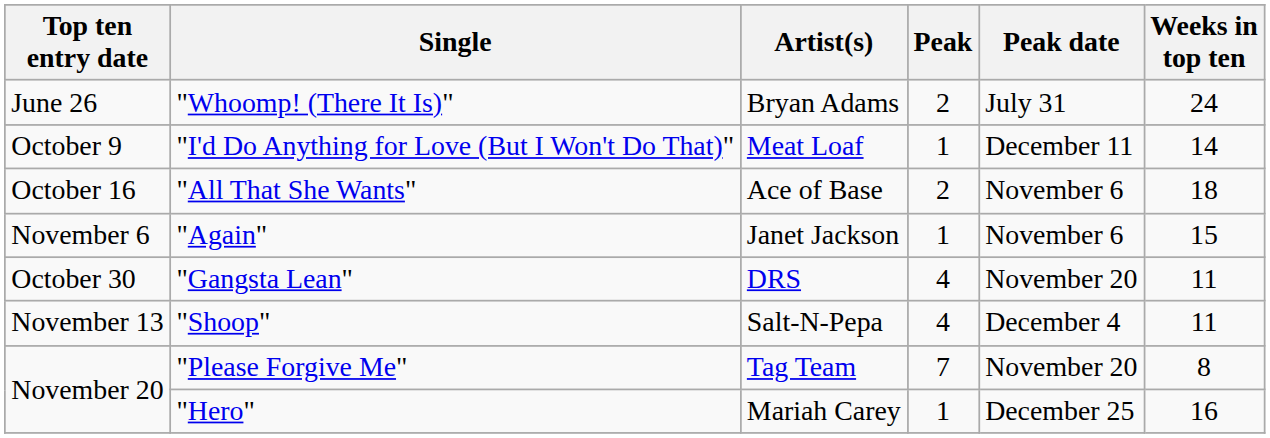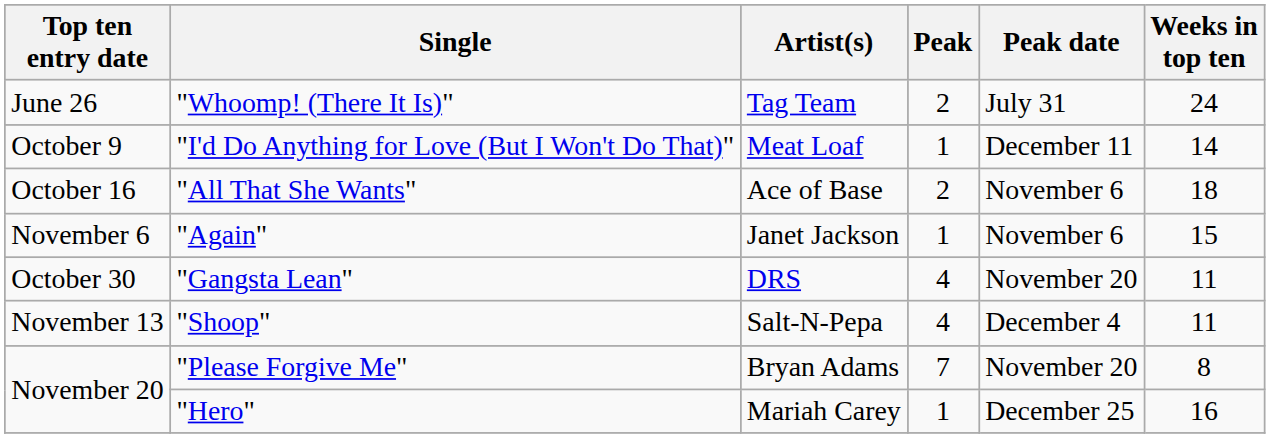 <table class="wikitable sortable">
 <tr>
 <th>Top ten<br>entry date</th>
 <th>Single</th>
 <th>Artist(s)</th>
 <th>Peak</th>
 <th>Peak date</th>
 <th>Weeks in<br>top ten</th>
 </tr>
 <tr>
 <td>June 26</td>
 <td>"<a href='#'>Whoomp! (There It Is)</a>"</td>
-<td>Bryan Adams</td>
+<td><a href='#'>Tag Team</a></td>
 <td align=center>2</td>
 <td>July 31</td>
 <td align=center>24</td>
 </tr>
 <tr>
 <td>October 9</td>
 <td>"<a href='#'>I'd Do Anything for Love (But I Won't Do That)</a>"</td>
 <td><a href='#'>Meat Loaf</a></td>
 <td align=center>1</td>
 <td>December 11</td>
 <td align=center>14</td>
 </tr>
 <tr>
 <td>October 16</td>
 <td>"<a href='#'>All That She Wants</a>"</td>
 <td>Ace of Base</td>
 <td align=center>2</td>
 <td>November 6</td>
 <td align=center>18</td>
 </tr>
 <tr>
 <td>November 6</td>
 <td>"<a href='#'>Again</a>"</td>
 <td>Janet Jackson</td>
 <td align=center>1</td>
 <td>November 6</td>
 <td align=center>15</td>
 </tr>
 <tr>
 <td>October 30</td>
 <td>"<a href='#'>Gangsta Lean</a>"</td>
 <td><a href='#'>DRS</a></td>
 <td align=center>4</td>
 <td>November 20</td>
 <td align=center>11</td>
 </tr>
 <tr>
 <td>November 13</td>
 <td>"<a href='#'>Shoop</a>"</td>
 <td>Salt-N-Pepa</td>
 <td align=center>4</td>
 <td>December 4</td>
 <td align=center>11</td>
 </tr>
 <tr>
 <td rowspan="2">November 20</td>
 <td>"<a href='#'>Please Forgive Me</a>"</td>
-<td><a href='#'>Tag Team</a></td>
+<td>Bryan Adams</td>
 <td align=center>7</td>
 <td>November 20</td>
 <td align=center>8</td>
 </tr>
 <tr>
 <td>"<a href='#'>Hero</a>"</td>
 <td>Mariah Carey</td>
 <td align=center>1</td>
 <td>December 25</td>
 <td align=center>16</td>
 </tr>
 </table>
